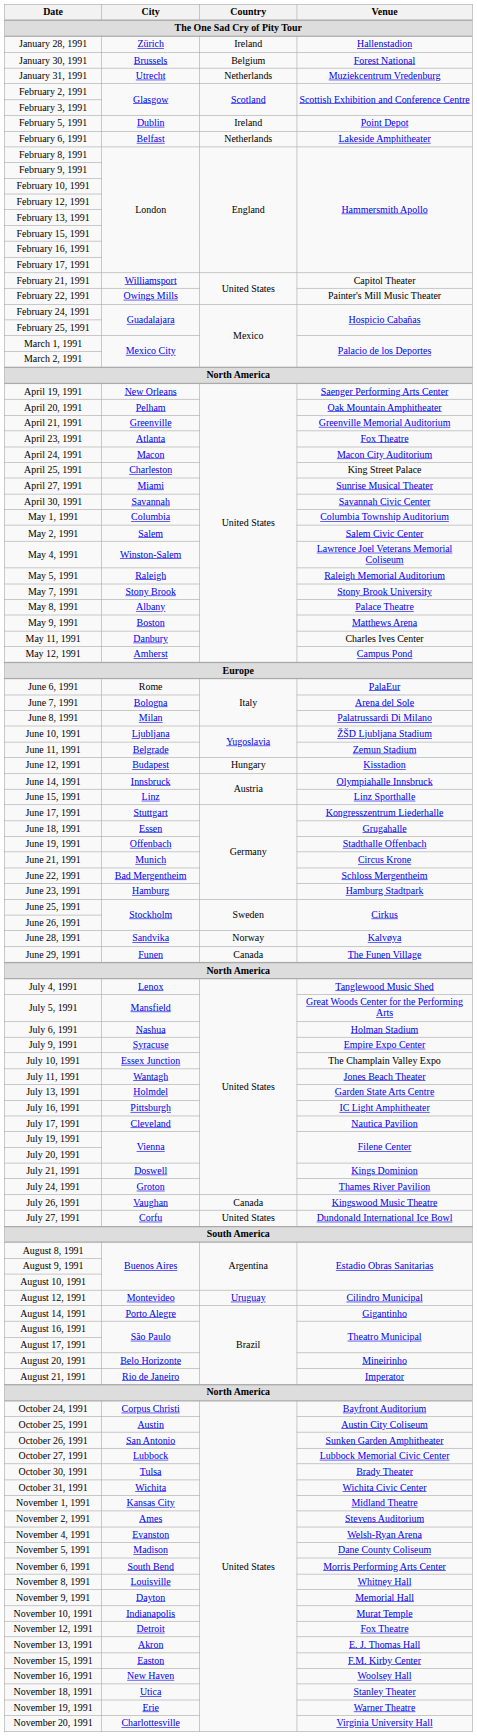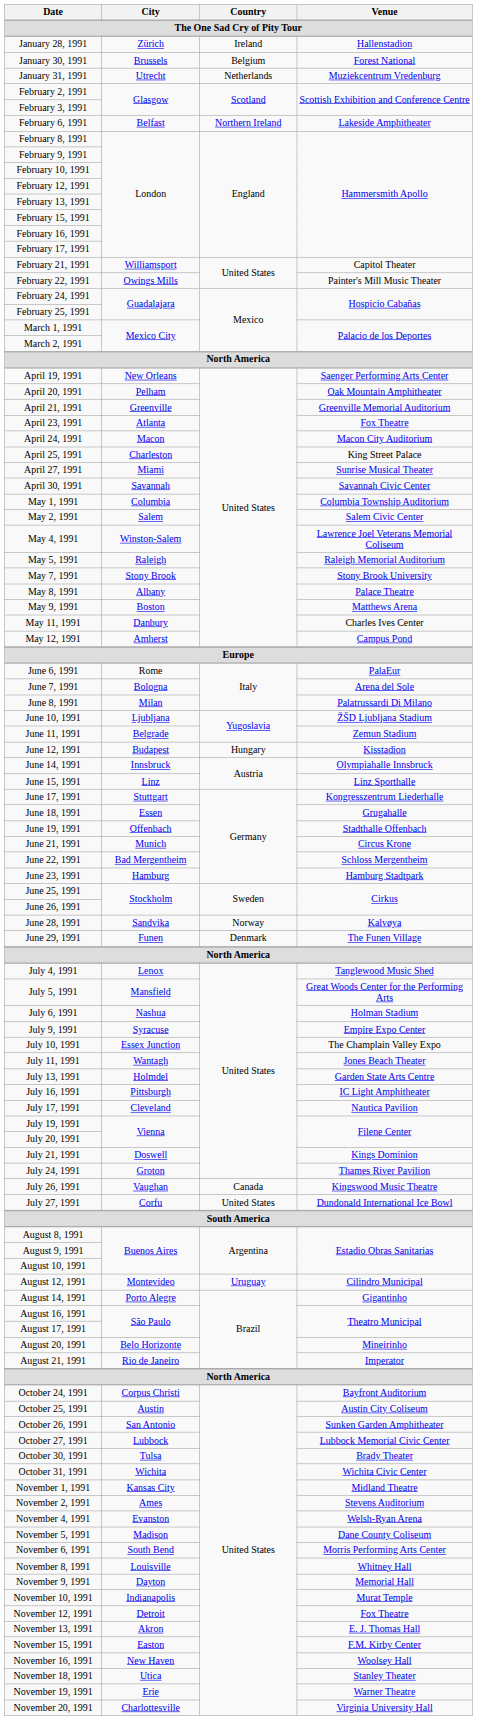 <table class="wikitable" style="text-align:center;">
 <tr>
 <th width="150">Date</th>
 <th width="150">City</th>
 <th width="150">Country</th>
 <th width="275">Venue</th>
 </tr>
 <tr style="border-top:2px solid #aaaaaa">
 </tr>
 <tr style="background:#ddd;">
 <td colspan="4"><strong>The One Sad Cry of Pity Tour</strong></td>
 </tr>
 <tr style="border-top:2px solid #aaaaaa">
 <td>January 28, 1991</td>
 <td><a href='#'>Zürich</a></td>
 <td>Ireland</td>
 <td><a href='#'>Hallenstadion</a></td>
 </tr>
 <tr>
 <td>January 30, 1991</td>
 <td><a href='#'>Brussels</a></td>
 <td>Belgium</td>
 <td><a href='#'>Forest National</a></td>
 </tr>
 <tr>
 <td>January 31, 1991</td>
 <td><a href='#'>Utrecht</a></td>
 <td>Netherlands</td>
 <td><a href='#'>Muziekcentrum Vredenburg</a></td>
 </tr>
 <tr>
 <td>February 2, 1991</td>
 <td rowspan="2"><a href='#'>Glasgow</a></td>
 <td rowspan="2"><a href='#'>Scotland</a></td>
 <td rowspan="2"><a href='#'>Scottish Exhibition and Conference Centre</a></td>
 </tr>
 <tr>
 <td>February 3, 1991</td>
 </tr>
 <tr>
-<td>February 5, 1991</td>
-<td><a href='#'>Dublin</a></td>
-<td>Ireland</td>
-<td><a href='#'>Point Depot</a></td>
-</tr>
-<tr>
 <td>February 6, 1991</td>
 <td><a href='#'>Belfast</a></td>
-<td>Netherlands</td>
+<td><a href='#'>Northern Ireland</a></td>
 <td><a href='#'>Lakeside Amphitheater</a></td>
 </tr>
 <tr>
 <td>February 8, 1991</td>
 <td rowspan="8">London</td>
 <td rowspan="8">England</td>
 <td rowspan="8"><a href='#'>Hammersmith Apollo</a></td>
 </tr>
 <tr>
 <td>February 9, 1991</td>
 </tr>
 <tr>
 <td>February 10, 1991</td>
 </tr>
 <tr>
 <td>February 12, 1991</td>
 </tr>
 <tr>
 <td>February 13, 1991</td>
 </tr>
 <tr>
 <td>February 15, 1991</td>
 </tr>
 <tr>
 <td>February 16, 1991</td>
 </tr>
 <tr>
 <td>February 17, 1991</td>
 </tr>
 <tr>
 <td>February 21, 1991</td>
 <td><a href='#'>Williamsport</a></td>
 <td rowspan="2">United States</td>
 <td>Capitol Theater</td>
 </tr>
 <tr>
 <td>February 22, 1991</td>
 <td><a href='#'>Owings Mills</a></td>
 <td>Painter's Mill Music Theater</td>
 </tr>
 <tr>
 <td>February 24, 1991</td>
 <td rowspan="2"><a href='#'>Guadalajara</a></td>
 <td rowspan="4">Mexico</td>
 <td rowspan="2"><a href='#'>Hospicio Cabañas</a></td>
 </tr>
 <tr>
 <td>February 25, 1991</td>
 </tr>
 <tr>
 <td>March 1, 1991</td>
 <td rowspan="2"><a href='#'>Mexico City</a></td>
 <td rowspan="2"><a href='#'>Palacio de los Deportes</a></td>
 </tr>
 <tr>
 <td>March 2, 1991</td>
 </tr>
 <tr style="border-top:2px solid #aaaaaa">
 </tr>
 <tr style="background:#ddd;">
 <td colspan="4"><strong>North America</strong></td>
 </tr>
 <tr style="border-top:2px solid #aaaaaa">
 <td>April 19, 1991</td>
 <td><a href='#'>New Orleans</a></td>
 <td rowspan="17">United States</td>
 <td><a href='#'>Saenger Performing Arts Center</a></td>
 </tr>
 <tr>
 <td>April 20, 1991</td>
 <td><a href='#'>Pelham</a></td>
 <td><a href='#'>Oak Mountain Amphitheater</a></td>
 </tr>
 <tr>
 <td>April 21, 1991</td>
 <td><a href='#'>Greenville</a></td>
 <td><a href='#'>Greenville Memorial Auditorium</a></td>
 </tr>
 <tr>
 <td>April 23, 1991</td>
 <td><a href='#'>Atlanta</a></td>
 <td><a href='#'>Fox Theatre</a></td>
 </tr>
 <tr>
 <td>April 24, 1991</td>
 <td><a href='#'>Macon</a></td>
 <td><a href='#'>Macon City Auditorium</a></td>
 </tr>
 <tr>
 <td>April 25, 1991</td>
 <td><a href='#'>Charleston</a></td>
 <td>King Street Palace</td>
 </tr>
 <tr>
 <td>April 27, 1991</td>
 <td><a href='#'>Miami</a></td>
 <td><a href='#'>Sunrise Musical Theater</a></td>
 </tr>
 <tr>
 <td>April 30, 1991</td>
 <td><a href='#'>Savannah</a></td>
 <td><a href='#'>Savannah Civic Center</a></td>
 </tr>
 <tr>
 <td>May 1, 1991</td>
 <td><a href='#'>Columbia</a></td>
 <td><a href='#'>Columbia Township Auditorium</a></td>
 </tr>
 <tr>
 <td>May 2, 1991</td>
 <td><a href='#'>Salem</a></td>
 <td><a href='#'>Salem Civic Center</a></td>
 </tr>
 <tr>
 <td>May 4, 1991</td>
 <td><a href='#'>Winston-Salem</a></td>
 <td><a href='#'>Lawrence Joel Veterans Memorial Coliseum</a></td>
 </tr>
 <tr>
 <td>May 5, 1991</td>
 <td><a href='#'>Raleigh</a></td>
 <td><a href='#'>Raleigh Memorial Auditorium</a></td>
 </tr>
 <tr>
 <td>May 7, 1991</td>
 <td><a href='#'>Stony Brook</a></td>
 <td><a href='#'>Stony Brook University</a></td>
 </tr>
 <tr>
 <td>May 8, 1991</td>
 <td><a href='#'>Albany</a></td>
 <td><a href='#'>Palace Theatre</a></td>
 </tr>
 <tr>
 <td>May 9, 1991</td>
 <td><a href='#'>Boston</a></td>
 <td><a href='#'>Matthews Arena</a></td>
 </tr>
 <tr>
 <td>May 11, 1991</td>
 <td><a href='#'>Danbury</a></td>
 <td>Charles Ives Center</td>
 </tr>
 <tr>
 <td>May 12, 1991</td>
 <td><a href='#'>Amherst</a></td>
 <td><a href='#'>Campus Pond</a></td>
 </tr>
 <tr style="border-top:2px solid #aaaaaa">
 </tr>
 <tr style="background:#ddd;">
 <td colspan="4"><strong>Europe</strong></td>
 </tr>
 <tr style="border-top:2px solid #aaaaaa">
 <td>June 6, 1991</td>
 <td>Rome</td>
 <td rowspan="3">Italy</td>
 <td><a href='#'>PalaEur</a></td>
 </tr>
 <tr>
 <td>June 7, 1991</td>
 <td><a href='#'>Bologna</a></td>
 <td><a href='#'>Arena del Sole</a></td>
 </tr>
 <tr>
 <td>June 8, 1991</td>
 <td><a href='#'>Milan</a></td>
 <td><a href='#'>Palatrussardi Di Milano</a></td>
 </tr>
 <tr>
 <td>June 10, 1991</td>
 <td><a href='#'>Ljubljana</a></td>
 <td rowspan="2"><a href='#'>Yugoslavia</a></td>
 <td><a href='#'>ŽŠD Ljubljana Stadium</a></td>
 </tr>
 <tr>
 <td>June 11, 1991</td>
 <td><a href='#'>Belgrade</a></td>
 <td><a href='#'>Zemun Stadium</a></td>
 </tr>
 <tr>
 <td>June 12, 1991</td>
 <td><a href='#'>Budapest</a></td>
 <td>Hungary</td>
 <td><a href='#'>Kisstadion</a></td>
 </tr>
 <tr>
 <td>June 14, 1991</td>
 <td><a href='#'>Innsbruck</a></td>
 <td rowspan="2">Austria</td>
 <td><a href='#'>Olympiahalle Innsbruck</a></td>
 </tr>
 <tr>
 <td>June 15, 1991</td>
 <td><a href='#'>Linz</a></td>
 <td><a href='#'>Linz Sporthalle</a></td>
 </tr>
 <tr>
 <td>June 17, 1991</td>
 <td><a href='#'>Stuttgart</a></td>
 <td rowspan="6">Germany</td>
 <td><a href='#'>Kongresszentrum Liederhalle</a></td>
 </tr>
 <tr>
 <td>June 18, 1991</td>
 <td><a href='#'>Essen</a></td>
 <td><a href='#'>Grugahalle</a></td>
 </tr>
 <tr>
 <td>June 19, 1991</td>
 <td><a href='#'>Offenbach</a></td>
 <td><a href='#'>Stadthalle Offenbach</a></td>
 </tr>
 <tr>
 <td>June 21, 1991</td>
 <td><a href='#'>Munich</a></td>
 <td><a href='#'>Circus Krone</a></td>
 </tr>
 <tr>
 <td>June 22, 1991</td>
 <td><a href='#'>Bad Mergentheim</a></td>
 <td><a href='#'>Schloss Mergentheim</a></td>
 </tr>
 <tr>
 <td>June 23, 1991</td>
 <td><a href='#'>Hamburg</a></td>
 <td><a href='#'>Hamburg Stadtpark</a></td>
 </tr>
 <tr>
 <td>June 25, 1991</td>
 <td rowspan="2"><a href='#'>Stockholm</a></td>
 <td rowspan="2">Sweden</td>
 <td rowspan="2"><a href='#'>Cirkus</a></td>
 </tr>
 <tr>
 <td>June 26, 1991</td>
 </tr>
 <tr>
 <td>June 28, 1991</td>
 <td><a href='#'>Sandvika</a></td>
 <td>Norway</td>
 <td><a href='#'>Kalvøya</a></td>
 </tr>
 <tr>
 <td>June 29, 1991</td>
 <td><a href='#'>Funen</a></td>
-<td>Canada</td>
+<td>Denmark</td>
 <td><a href='#'>The Funen Village</a></td>
 </tr>
 <tr style="border-top:2px solid #aaaaaa">
 </tr>
 <tr style="background:#ddd;">
 <td colspan="4"><strong>North America</strong></td>
 </tr>
 <tr style="border-top:2px solid #aaaaaa">
 <td>July 4, 1991</td>
 <td><a href='#'>Lenox</a></td>
 <td rowspan="13">United States</td>
 <td><a href='#'>Tanglewood Music Shed</a></td>
 </tr>
 <tr>
 <td>July 5, 1991</td>
 <td><a href='#'>Mansfield</a></td>
 <td><a href='#'>Great Woods Center for the Performing Arts</a></td>
 </tr>
 <tr>
 <td>July 6, 1991</td>
 <td><a href='#'>Nashua</a></td>
 <td><a href='#'>Holman Stadium</a></td>
 </tr>
 <tr>
 <td>July 9, 1991</td>
 <td><a href='#'>Syracuse</a></td>
 <td><a href='#'>Empire Expo Center</a></td>
 </tr>
 <tr>
 <td>July 10, 1991</td>
 <td><a href='#'>Essex Junction</a></td>
 <td>The Champlain Valley Expo</td>
 </tr>
 <tr>
 <td>July 11, 1991</td>
 <td><a href='#'>Wantagh</a></td>
 <td><a href='#'>Jones Beach Theater</a></td>
 </tr>
 <tr>
 <td>July 13, 1991</td>
 <td><a href='#'>Holmdel</a></td>
 <td><a href='#'>Garden State Arts Centre</a></td>
 </tr>
 <tr>
 <td>July 16, 1991</td>
 <td><a href='#'>Pittsburgh</a></td>
 <td><a href='#'>IC Light Amphitheater</a></td>
 </tr>
 <tr>
 <td>July 17, 1991</td>
 <td><a href='#'>Cleveland</a></td>
 <td><a href='#'>Nautica Pavilion</a></td>
 </tr>
 <tr>
 <td>July 19, 1991</td>
 <td rowspan="2"><a href='#'>Vienna</a></td>
 <td rowspan="2"><a href='#'>Filene Center</a></td>
 </tr>
 <tr>
 <td>July 20, 1991</td>
 </tr>
 <tr>
 <td>July 21, 1991</td>
 <td><a href='#'>Doswell</a></td>
 <td><a href='#'>Kings Dominion</a></td>
 </tr>
 <tr>
 <td>July 24, 1991</td>
 <td><a href='#'>Groton</a></td>
 <td><a href='#'>Thames River Pavilion</a></td>
 </tr>
 <tr>
 <td>July 26, 1991</td>
 <td><a href='#'>Vaughan</a></td>
 <td>Canada</td>
 <td><a href='#'>Kingswood Music Theatre</a></td>
 </tr>
 <tr>
 <td>July 27, 1991</td>
 <td><a href='#'>Corfu</a></td>
 <td>United States</td>
 <td><a href='#'>Dundonald International Ice Bowl</a></td>
 </tr>
 <tr style="border-top:2px solid #aaaaaa">
 </tr>
 <tr style="background:#ddd;">
 <td colspan="4"><strong>South America</strong></td>
 </tr>
 <tr style="border-top:2px solid #aaaaaa">
 <td>August 8, 1991</td>
 <td rowspan="3"><a href='#'>Buenos Aires</a></td>
 <td rowspan="3">Argentina</td>
 <td rowspan="3"><a href='#'>Estadio Obras Sanitarias</a></td>
 </tr>
 <tr>
 <td>August 9, 1991</td>
 </tr>
 <tr>
 <td>August 10, 1991</td>
 </tr>
 <tr>
 <td>August 12, 1991</td>
 <td><a href='#'>Montevideo</a></td>
 <td><a href='#'>Uruguay</a></td>
 <td><a href='#'>Cilindro Municipal</a></td>
 </tr>
 <tr>
 <td>August 14, 1991</td>
 <td><a href='#'>Porto Alegre</a></td>
 <td rowspan="5">Brazil</td>
 <td><a href='#'>Gigantinho</a></td>
 </tr>
 <tr>
 <td>August 16, 1991</td>
 <td rowspan="2"><a href='#'>São Paulo</a></td>
 <td rowspan="2"><a href='#'>Theatro Municipal</a></td>
 </tr>
 <tr>
 <td>August 17, 1991</td>
 </tr>
 <tr>
 <td>August 20, 1991</td>
 <td><a href='#'>Belo Horizonte</a></td>
 <td><a href='#'>Mineirinho</a></td>
 </tr>
 <tr>
 <td>August 21, 1991</td>
 <td><a href='#'>Rio de Janeiro</a></td>
 <td><a href='#'>Imperator</a></td>
 </tr>
 <tr style="border-top:2px solid #aaaaaa">
 </tr>
 <tr style="background:#ddd;">
 <td colspan="4"><strong>North America</strong></td>
 </tr>
 <tr style="border-top:2px solid #aaaaaa">
 <td>October 24, 1991</td>
 <td><a href='#'>Corpus Christi</a></td>
 <td rowspan="21">United States</td>
 <td><a href='#'>Bayfront Auditorium</a></td>
 </tr>
 <tr>
 <td>October 25, 1991</td>
 <td><a href='#'>Austin</a></td>
 <td><a href='#'>Austin City Coliseum</a></td>
 </tr>
 <tr>
 <td>October 26, 1991</td>
 <td><a href='#'>San Antonio</a></td>
 <td><a href='#'>Sunken Garden Amphitheater</a></td>
 </tr>
 <tr>
 <td>October 27, 1991</td>
 <td><a href='#'>Lubbock</a></td>
 <td><a href='#'>Lubbock Memorial Civic Center</a></td>
 </tr>
 <tr>
 <td>October 30, 1991</td>
 <td><a href='#'>Tulsa</a></td>
 <td><a href='#'>Brady Theater</a></td>
 </tr>
 <tr>
 <td>October 31, 1991</td>
 <td><a href='#'>Wichita</a></td>
 <td><a href='#'>Wichita Civic Center</a></td>
 </tr>
 <tr>
 <td>November 1, 1991</td>
 <td><a href='#'>Kansas City</a></td>
 <td><a href='#'>Midland Theatre</a></td>
 </tr>
 <tr>
 <td>November 2, 1991</td>
 <td><a href='#'>Ames</a></td>
 <td><a href='#'>Stevens Auditorium</a></td>
 </tr>
 <tr>
 <td>November 4, 1991</td>
 <td><a href='#'>Evanston</a></td>
 <td><a href='#'>Welsh-Ryan Arena</a></td>
 </tr>
 <tr>
 <td>November 5, 1991</td>
 <td><a href='#'>Madison</a></td>
 <td><a href='#'>Dane County Coliseum</a></td>
 </tr>
 <tr>
 <td>November 6, 1991</td>
 <td><a href='#'>South Bend</a></td>
 <td><a href='#'>Morris Performing Arts Center</a></td>
 </tr>
 <tr>
 <td>November 8, 1991</td>
 <td><a href='#'>Louisville</a></td>
 <td><a href='#'>Whitney Hall</a></td>
 </tr>
 <tr>
 <td>November 9, 1991</td>
 <td><a href='#'>Dayton</a></td>
 <td><a href='#'>Memorial Hall</a></td>
 </tr>
 <tr>
 <td>November 10, 1991</td>
 <td><a href='#'>Indianapolis</a></td>
 <td><a href='#'>Murat Temple</a></td>
 </tr>
 <tr>
 <td>November 12, 1991</td>
 <td><a href='#'>Detroit</a></td>
 <td><a href='#'>Fox Theatre</a></td>
 </tr>
 <tr>
 <td>November 13, 1991</td>
 <td><a href='#'>Akron</a></td>
 <td><a href='#'>E. J. Thomas Hall</a></td>
 </tr>
 <tr>
 <td>November 15, 1991</td>
 <td><a href='#'>Easton</a></td>
 <td><a href='#'>F.M. Kirby Center</a></td>
 </tr>
 <tr>
 <td>November 16, 1991</td>
 <td><a href='#'>New Haven</a></td>
 <td><a href='#'>Woolsey Hall</a></td>
 </tr>
 <tr>
 <td>November 18, 1991</td>
 <td><a href='#'>Utica</a></td>
 <td><a href='#'>Stanley Theater</a></td>
 </tr>
 <tr>
 <td>November 19, 1991</td>
 <td><a href='#'>Erie</a></td>
 <td><a href='#'>Warner Theatre</a></td>
 </tr>
 <tr>
 <td>November 20, 1991</td>
 <td><a href='#'>Charlottesville</a></td>
 <td><a href='#'>Virginia University Hall</a></td>
 </tr>
 </table>
